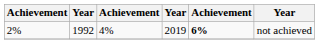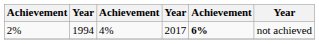 <table class=wikitable>
 <tr>
 <th>Achievement</th>
 <th>Year</th>
 <th>Achievement</th>
 <th>Year</th>
 <th>Achievement</th>
 <th>Year</th>
 </tr>
 <tr>
 <td>2%</td>
-<td>1992</td>
+<td>1994</td>
 <td>4%</td>
-<td>2019</td>
+<td>2017</td>
 <td><strong>6%</strong></td>
 <td>not achieved</td>
 </tr>
 <tr>
 </tr>
 </table>
